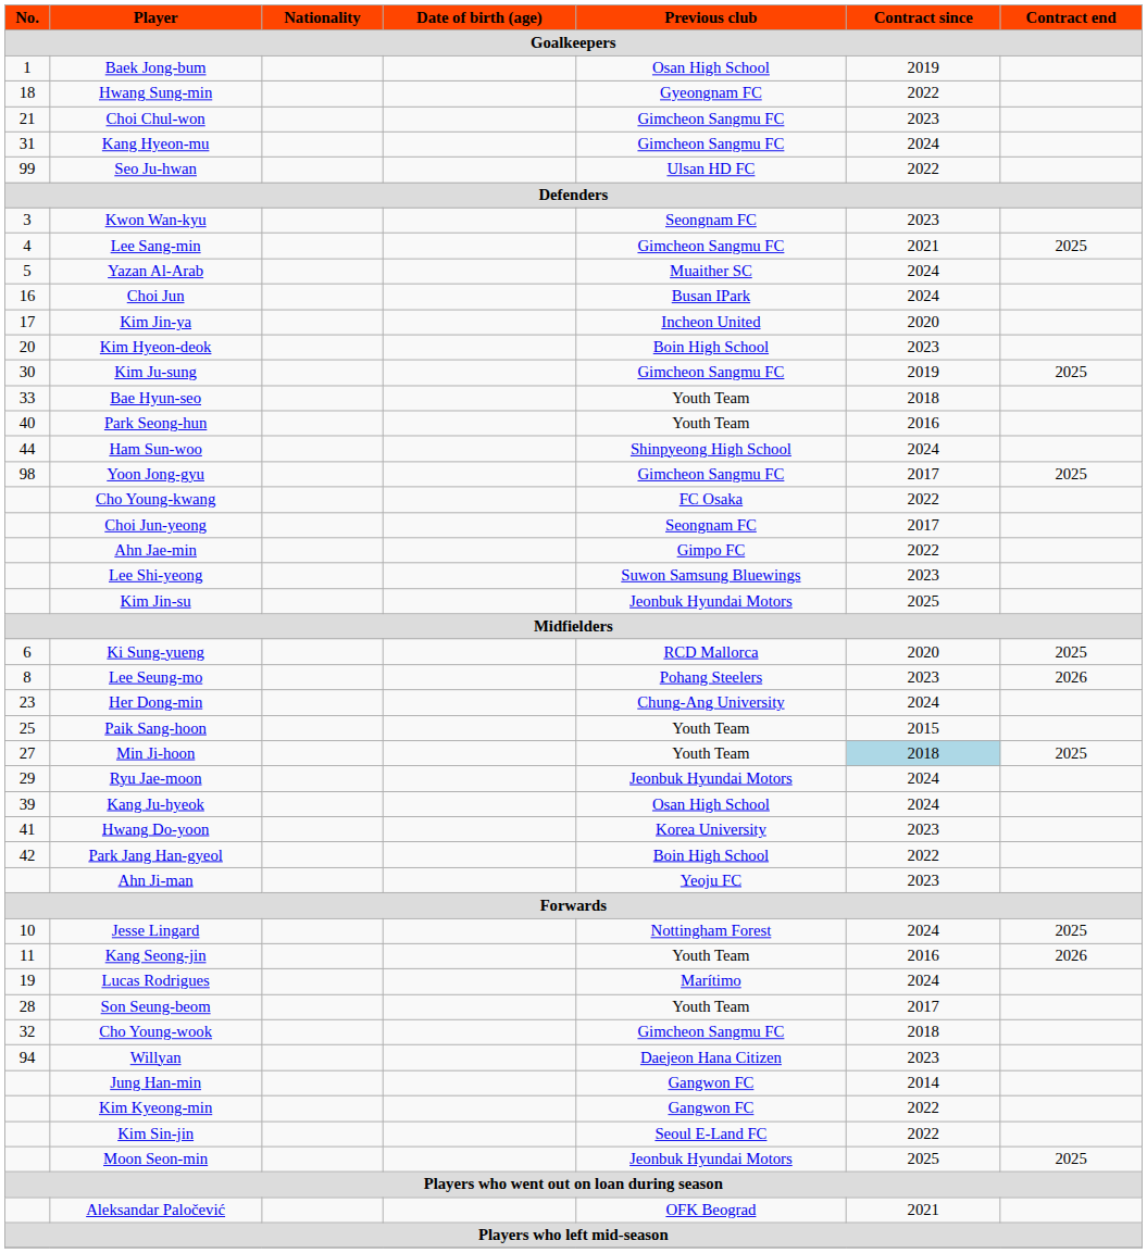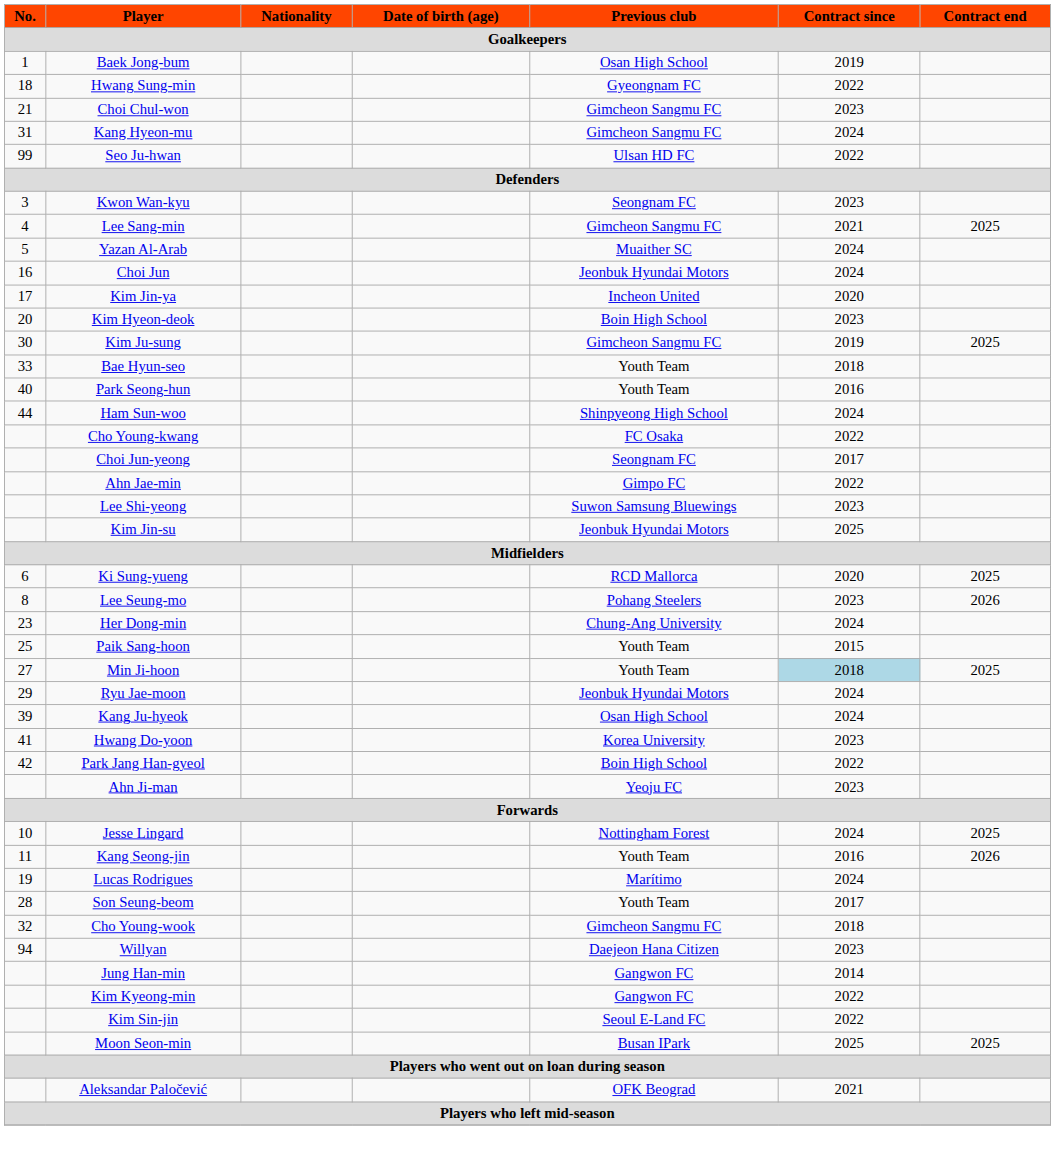 <table class="wikitable" style="text-align:center;width:90%">
 <tr>
 <th style="background:#FF4500; color:black; text-align:center;">No.</th>
 <th style="background:#FF4500; color:black; text-align:center;">Player</th>
 <th style="background:#FF4500; color:black; text-align:center;">Nationality</th>
 <th style="background:#FF4500; color:black; text-align:center;">Date of birth (age)</th>
 <th style="background:#FF4500; color:black; text-align:center;">Previous club</th>
 <th style="background:#FF4500; color:black; text-align:center;">Contract since</th>
 <th style="background:#FF4500; color:black; text-align:center;">Contract end</th>
 </tr>
 <tr>
 <th colspan="7" style="background:#dcdcdc; text-align:center;">Goalkeepers</th>
 </tr>
 <tr>
 <td>1</td>
 <td><a href='#'>Baek Jong-bum</a></td>
 <td></td>
 <td></td>
 <td> <a href='#'>Osan High School</a></td>
 <td>2019</td>
 <td></td>
 </tr>
 <tr>
 <td>18</td>
 <td><a href='#'>Hwang Sung-min</a></td>
 <td></td>
 <td></td>
 <td> <a href='#'>Gyeongnam FC</a></td>
 <td>2022</td>
 <td></td>
 </tr>
 <tr>
 <td>21</td>
 <td><a href='#'>Choi Chul-won</a></td>
 <td></td>
 <td></td>
 <td> <a href='#'>Gimcheon Sangmu FC</a></td>
 <td>2023</td>
 <td></td>
 </tr>
 <tr>
 <td>31</td>
 <td><a href='#'>Kang Hyeon-mu</a></td>
 <td></td>
 <td></td>
 <td> <a href='#'>Gimcheon Sangmu FC</a></td>
 <td>2024</td>
 <td></td>
 </tr>
 <tr>
 <td>99</td>
 <td><a href='#'>Seo Ju-hwan</a></td>
 <td></td>
 <td></td>
 <td> <a href='#'>Ulsan HD FC</a></td>
 <td>2022</td>
 <td></td>
 </tr>
 <tr>
 <th colspan="7" style="background:#dcdcdc; text-align:center;">Defenders</th>
 </tr>
 <tr>
 <td>3</td>
 <td><a href='#'>Kwon Wan-kyu</a></td>
 <td></td>
 <td></td>
 <td> <a href='#'>Seongnam FC</a></td>
 <td>2023</td>
 <td></td>
 </tr>
 <tr>
 <td>4</td>
 <td><a href='#'>Lee Sang-min</a></td>
 <td></td>
 <td></td>
 <td> <a href='#'>Gimcheon Sangmu FC</a></td>
 <td>2021</td>
 <td>2025</td>
 </tr>
 <tr>
 <td>5</td>
 <td><a href='#'>Yazan Al-Arab</a></td>
 <td></td>
 <td></td>
 <td> <a href='#'>Muaither SC</a></td>
 <td>2024</td>
 <td></td>
 </tr>
 <tr>
 <td>16</td>
 <td><a href='#'>Choi Jun</a></td>
 <td></td>
 <td></td>
-<td> <a href='#'>Busan IPark</a></td>
+<td> <a href='#'>Jeonbuk Hyundai Motors</a></td>
 <td>2024</td>
 <td></td>
 </tr>
 <tr>
 <td>17</td>
 <td><a href='#'>Kim Jin-ya</a></td>
 <td></td>
 <td></td>
 <td> <a href='#'>Incheon United</a></td>
 <td>2020</td>
 <td></td>
 </tr>
 <tr>
 <td>20</td>
 <td><a href='#'>Kim Hyeon-deok</a></td>
 <td></td>
 <td></td>
 <td> <a href='#'>Boin High School</a></td>
 <td>2023</td>
 <td></td>
 </tr>
 <tr>
 <td>30</td>
 <td><a href='#'>Kim Ju-sung</a></td>
 <td></td>
 <td></td>
 <td> <a href='#'>Gimcheon Sangmu FC</a></td>
 <td>2019</td>
 <td>2025</td>
 </tr>
 <tr>
 <td>33</td>
 <td><a href='#'>Bae Hyun-seo</a></td>
 <td></td>
 <td></td>
 <td>Youth Team</td>
 <td>2018</td>
 <td></td>
 </tr>
 <tr>
 <td>40</td>
 <td><a href='#'>Park Seong-hun</a></td>
 <td></td>
 <td></td>
 <td>Youth Team</td>
 <td>2016</td>
 <td></td>
 </tr>
 <tr>
 <td>44</td>
 <td><a href='#'>Ham Sun-woo</a></td>
 <td></td>
 <td></td>
 <td> <a href='#'>Shinpyeong High School</a></td>
 <td>2024</td>
 <td></td>
-</tr>
-<tr>
-<td>98</td>
-<td><a href='#'>Yoon Jong-gyu</a></td>
-<td></td>
-<td></td>
-<td> <a href='#'>Gimcheon Sangmu FC</a></td>
-<td>2017</td>
-<td>2025</td>
 </tr>
 <tr>
 <td></td>
 <td><a href='#'>Cho Young-kwang</a></td>
 <td></td>
 <td></td>
 <td> <a href='#'>FC Osaka</a></td>
 <td>2022</td>
 <td></td>
 </tr>
 <tr>
 <td></td>
 <td><a href='#'>Choi Jun-yeong</a></td>
 <td></td>
 <td></td>
 <td> <a href='#'>Seongnam FC</a></td>
 <td>2017</td>
 <td></td>
 </tr>
 <tr>
 <td></td>
 <td><a href='#'>Ahn Jae-min</a></td>
 <td></td>
 <td></td>
 <td> <a href='#'>Gimpo FC</a></td>
 <td>2022</td>
 <td></td>
 </tr>
 <tr>
 <td></td>
 <td><a href='#'>Lee Shi-yeong</a></td>
 <td></td>
 <td></td>
 <td> <a href='#'>Suwon Samsung Bluewings</a></td>
 <td>2023</td>
 <td></td>
 </tr>
 <tr>
 <td></td>
 <td><a href='#'>Kim Jin-su</a></td>
 <td></td>
 <td></td>
 <td> <a href='#'>Jeonbuk Hyundai Motors</a></td>
 <td>2025</td>
 <td></td>
 </tr>
 <tr>
 <th colspan="7" style="background:#dcdcdc; text-align:center;">Midfielders</th>
 </tr>
 <tr>
 <td>6</td>
 <td><a href='#'>Ki Sung-yueng</a></td>
 <td></td>
 <td></td>
 <td> <a href='#'>RCD Mallorca</a></td>
 <td>2020</td>
 <td>2025</td>
 </tr>
 <tr>
 <td>8</td>
 <td><a href='#'>Lee Seung-mo</a></td>
 <td></td>
 <td></td>
 <td> <a href='#'>Pohang Steelers</a></td>
 <td>2023</td>
 <td>2026</td>
 </tr>
 <tr>
 <td>23</td>
 <td><a href='#'>Her Dong-min</a></td>
 <td></td>
 <td></td>
 <td> <a href='#'>Chung-Ang University</a></td>
 <td>2024</td>
 <td></td>
 </tr>
 <tr>
 <td>25</td>
 <td><a href='#'>Paik Sang-hoon</a></td>
 <td></td>
 <td></td>
 <td>Youth Team</td>
 <td>2015</td>
 <td></td>
 </tr>
 <tr>
 <td>27</td>
 <td><a href='#'>Min Ji-hoon</a></td>
 <td></td>
 <td></td>
 <td>Youth Team</td>
 <td style="background: lightblue;">2018</td>
 <td>2025</td>
 </tr>
 <tr>
 <td>29</td>
 <td><a href='#'>Ryu Jae-moon</a></td>
 <td></td>
 <td></td>
 <td> <a href='#'>Jeonbuk Hyundai Motors</a></td>
 <td>2024</td>
 <td></td>
 </tr>
 <tr>
 <td>39</td>
 <td><a href='#'>Kang Ju-hyeok</a></td>
 <td></td>
 <td></td>
 <td> <a href='#'>Osan High School</a></td>
 <td>2024</td>
 <td></td>
 </tr>
 <tr>
 <td>41</td>
 <td><a href='#'>Hwang Do-yoon</a></td>
 <td></td>
 <td></td>
 <td> <a href='#'>Korea University</a></td>
 <td>2023</td>
 <td></td>
 </tr>
 <tr>
 <td>42</td>
 <td><a href='#'>Park Jang Han-gyeol</a></td>
 <td></td>
 <td></td>
 <td> <a href='#'>Boin High School</a></td>
 <td>2022</td>
 <td></td>
 </tr>
 <tr>
 <td></td>
 <td><a href='#'>Ahn Ji-man</a></td>
 <td></td>
 <td></td>
 <td> <a href='#'>Yeoju FC</a></td>
 <td>2023</td>
 <td></td>
 </tr>
 <tr>
 <th colspan="7" style="background:#dcdcdc; text-align:center;">Forwards</th>
 </tr>
 <tr>
 <td>10</td>
 <td><a href='#'>Jesse Lingard</a></td>
 <td></td>
 <td></td>
 <td> <a href='#'>Nottingham Forest</a></td>
 <td>2024</td>
 <td>2025</td>
 </tr>
 <tr>
 <td>11</td>
 <td><a href='#'>Kang Seong-jin</a></td>
 <td></td>
 <td></td>
 <td>Youth Team</td>
 <td>2016</td>
 <td>2026</td>
 </tr>
 <tr>
 <td>19</td>
 <td><a href='#'>Lucas Rodrigues</a></td>
 <td></td>
 <td></td>
 <td> <a href='#'>Marítimo</a></td>
 <td>2024</td>
 <td></td>
 </tr>
 <tr>
 <td>28</td>
 <td><a href='#'>Son Seung-beom</a></td>
 <td></td>
 <td></td>
 <td>Youth Team</td>
 <td>2017</td>
 <td></td>
 </tr>
 <tr>
 <td>32</td>
 <td><a href='#'>Cho Young-wook</a></td>
 <td></td>
 <td></td>
 <td> <a href='#'>Gimcheon Sangmu FC</a></td>
 <td>2018</td>
 <td></td>
 </tr>
 <tr>
 <td>94</td>
 <td><a href='#'>Willyan</a></td>
 <td></td>
 <td></td>
 <td> <a href='#'>Daejeon Hana Citizen</a></td>
 <td>2023</td>
 <td></td>
 </tr>
 <tr>
 <td></td>
 <td><a href='#'>Jung Han-min</a></td>
 <td></td>
 <td></td>
 <td> <a href='#'>Gangwon FC</a></td>
 <td>2014</td>
 <td></td>
 </tr>
 <tr>
 <td></td>
 <td><a href='#'>Kim Kyeong-min</a></td>
 <td></td>
 <td></td>
 <td> <a href='#'>Gangwon FC</a></td>
 <td>2022</td>
 <td></td>
 </tr>
 <tr>
 <td></td>
 <td><a href='#'>Kim Sin-jin</a></td>
 <td></td>
 <td></td>
 <td> <a href='#'>Seoul E-Land FC</a></td>
 <td>2022</td>
 <td></td>
 </tr>
 <tr>
 <td></td>
 <td><a href='#'>Moon Seon-min</a></td>
 <td></td>
 <td></td>
-<td> <a href='#'>Jeonbuk Hyundai Motors</a></td>
+<td> <a href='#'>Busan IPark</a></td>
 <td>2025</td>
 <td>2025</td>
 </tr>
 <tr>
 <th colspan="7" style="background:#dcdcdc; text-align:center;">Players who went out on loan during season</th>
 </tr>
 <tr>
 <td></td>
 <td><a href='#'>Aleksandar Paločević</a></td>
 <td></td>
 <td></td>
 <td> <a href='#'>OFK Beograd</a></td>
 <td>2021</td>
 <td></td>
 </tr>
 <tr>
 <th colspan="7" style="background:#dcdcdc; text-align:center;">Players who left mid-season</th>
 </tr>
 <tr>
 </tr>
 </table>
